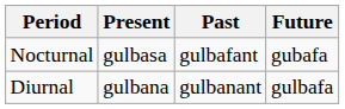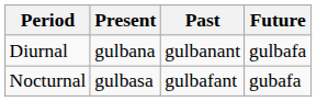 <table class="wikitable">
 <tr>
 <th>Period</th>
 <th>Present</th>
 <th>Past</th>
 <th>Future</th>
 </tr>
 <tr>
+<td>Diurnal</td>
+<td>gulbana</td>
+<td>gulbanant</td>
+<td>gulbafa</td>
+</tr>
+<tr>
 <td>Nocturnal</td>
 <td>gulbasa</td>
 <td>gulbafant</td>
 <td>gubafa</td>
 </tr>
-<tr>
-<td>Diurnal</td>
-<td>gulbana</td>
-<td>gulbanant</td>
-<td>gulbafa</td>
-</tr>
 </table>
